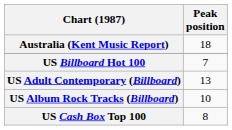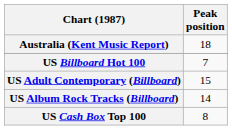 <table class="wikitable sortable plainrowheaders" style="text-align:center">
 <tr>
 <th scope="col">Chart (1987)</th>
 <th scope="col">Peak<br>position</th>
 </tr>
 <tr>
 <th scope="row">Australia (<a href='#'>Kent Music Report</a>)</th>
 <td>18</td>
 </tr>
 <tr>
 </tr>
 <tr>
 </tr>
 <tr>
 </tr>
 <tr>
 </tr>
 <tr>
 <th scope="row">US <a href='#'><em>Billboard</em> Hot 100</a></th>
 <td>7</td>
 </tr>
 <tr>
 <th scope="row">US <a href='#'>Adult Contemporary</a> (<em><a href='#'>Billboard</a></em>)</th>
-<td>13</td>
+<td>15</td>
 </tr>
 <tr>
 <th scope="row">US <a href='#'>Album Rock Tracks</a> (<em><a href='#'>Billboard</a></em>)</th>
-<td>10</td>
+<td>14</td>
 </tr>
 <tr>
 <th scope="row">US <a href='#'><em>Cash Box</em></a> Top 100</th>
 <td>8</td>
 </tr>
 </table>
